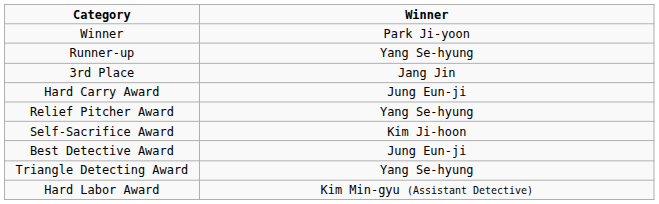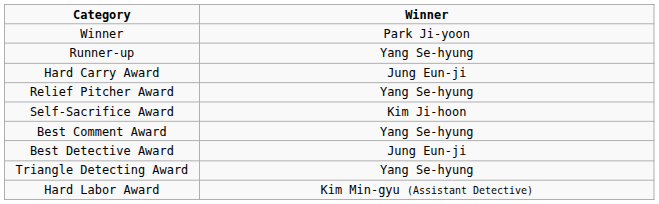 <table class="wikitable" width="80%" style=text-align:center>
 <tr>
 <td width='30%'><strong>Category</strong></td>
 <td width='150%'><strong>Winner</strong></td>
 </tr>
 <tr>
 <td>Winner</td>
 <td>Park Ji-yoon</td>
 </tr>
 <tr>
 <td>Runner-up</td>
 <td> Yang Se-hyung</td>
 </tr>
 <tr>
-<td>3rd Place</td>
-<td> Jang Jin</td>
-</tr>
-<tr>
 <td>Hard Carry Award</td>
 <td>Jung Eun-ji</td>
 </tr>
 <tr>
 <td>Relief Pitcher Award</td>
 <td> Yang Se-hyung</td>
 </tr>
 <tr>
 <td>Self-Sacrifice Award</td>
 <td>Kim Ji-hoon</td>
+</tr>
+<tr>
+<td>Best Comment Award</td>
+<td>Yang Se-hyung</td>
 </tr>
 <tr r>
 <td>Best Detective Award</td>
 <td>Jung Eun-ji</td>
 </tr>
 <tr>
 <td>Triangle Detecting Award</td>
 <td> Yang Se-hyung</td>
 </tr>
 <tr>
 <td>Hard Labor Award</td>
 <td>Kim Min-gyu <small> (Assistant Detective) </small></td>
 </tr>
 </table>
